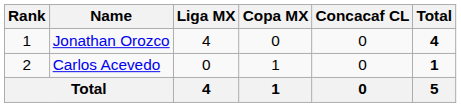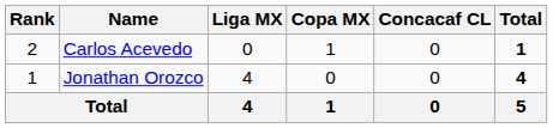 <table class="wikitable" style="text-align: center">
 <tr>
 <th>Rank</th>
 <th>Name</th>
 <th>Liga MX</th>
 <th>Copa MX</th>
 <th>Concacaf CL</th>
 <th>Total</th>
 </tr>
 <tr>
+<td>2</td>
+<td align=left> <a href='#'>Carlos Acevedo</a></td>
+<td>0</td>
+<td>1</td>
+<td>0</td>
+<td><strong>1</strong></td>
+</tr>
+<tr>
 <td>1</td>
 <td align=left> <a href='#'>Jonathan Orozco</a></td>
 <td>4</td>
 <td>0</td>
 <td>0</td>
 <td><strong>4</strong></td>
-</tr>
-<tr>
-<td>2</td>
-<td align=left> <a href='#'>Carlos Acevedo</a></td>
-<td>0</td>
-<td>1</td>
-<td>0</td>
-<td><strong>1</strong></td>
 </tr>
 <tr>
 <th colspan=2>Total</th>
 <th>4</th>
 <th>1</th>
 <th>0</th>
 <th>5</th>
 </tr>
 </table>
